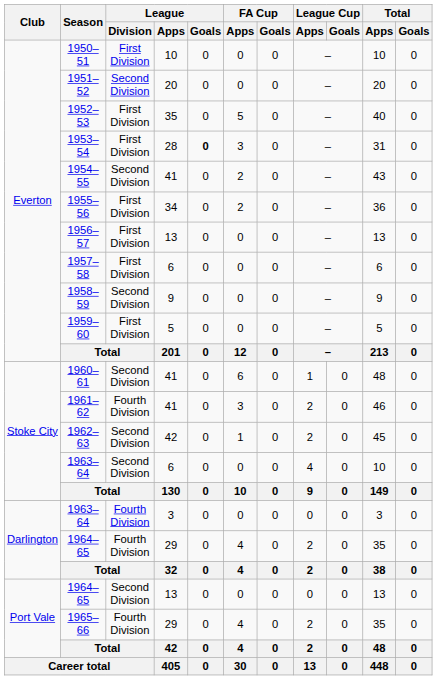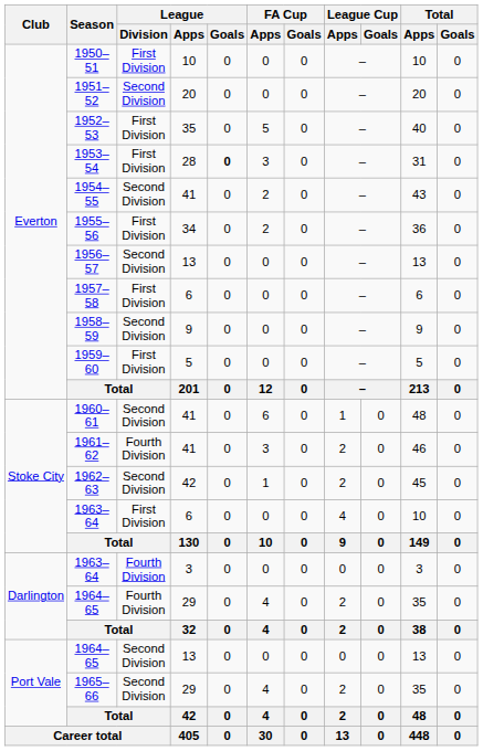 <table class="wikitable" style="text-align: center;">
 <tr>
 <th rowspan="2">Club</th>
 <th rowspan="2">Season</th>
 <th colspan="3">League</th>
 <th colspan="2">FA Cup</th>
 <th colspan="2">League Cup</th>
 <th colspan="2">Total</th>
 </tr>
 <tr>
 <th>Division</th>
 <th>Apps</th>
 <th>Goals</th>
 <th>Apps</th>
 <th>Goals</th>
 <th>Apps</th>
 <th>Goals</th>
 <th>Apps</th>
 <th>Goals</th>
 </tr>
 <tr>
 <td rowspan="11"><a href='#'>Everton</a></td>
 <td><a href='#'>1950–51</a></td>
 <td><a href='#'>First Division</a></td>
 <td>10</td>
 <td>0</td>
 <td>0</td>
 <td>0</td>
 <td colspan="2">–</td>
 <td>10</td>
 <td>0</td>
 </tr>
 <tr>
 <td><a href='#'>1951–52</a></td>
 <td><a href='#'>Second Division</a></td>
 <td>20</td>
 <td>0</td>
 <td>0</td>
 <td>0</td>
 <td colspan="2">–</td>
 <td>20</td>
 <td>0</td>
 </tr>
 <tr>
 <td><a href='#'>1952–53</a></td>
 <td>First Division</td>
 <td>35</td>
 <td>0</td>
 <td>5</td>
 <td>0</td>
 <td colspan="2">–</td>
 <td>40</td>
 <td>0</td>
 </tr>
 <tr>
 <td><a href='#'>1953–54</a></td>
 <td>First Division</td>
 <td>28</td>
 <td><strong>0</strong></td>
 <td>3</td>
 <td>0</td>
 <td colspan="2">–</td>
 <td>31</td>
 <td>0</td>
 </tr>
 <tr>
 <td><a href='#'>1954–55</a></td>
 <td>Second Division</td>
 <td>41</td>
 <td>0</td>
 <td>2</td>
 <td>0</td>
 <td colspan="2">–</td>
 <td>43</td>
 <td>0</td>
 </tr>
 <tr>
 <td><a href='#'>1955–56</a></td>
 <td>First Division</td>
 <td>34</td>
 <td>0</td>
 <td>2</td>
 <td>0</td>
 <td colspan="2">–</td>
 <td>36</td>
 <td>0</td>
 </tr>
 <tr>
 <td><a href='#'>1956–57</a></td>
-<td>First Division</td>
+<td>Second Division</td>
 <td>13</td>
 <td>0</td>
 <td>0</td>
 <td>0</td>
 <td colspan="2">–</td>
 <td>13</td>
 <td>0</td>
 </tr>
 <tr>
 <td><a href='#'>1957–58</a></td>
 <td>First Division</td>
 <td>6</td>
 <td>0</td>
 <td>0</td>
 <td>0</td>
 <td colspan="2">–</td>
 <td>6</td>
 <td>0</td>
 </tr>
 <tr>
 <td><a href='#'>1958–59</a></td>
 <td>Second Division</td>
 <td>9</td>
 <td>0</td>
 <td>0</td>
 <td>0</td>
 <td colspan="2">–</td>
 <td>9</td>
 <td>0</td>
 </tr>
 <tr>
 <td><a href='#'>1959–60</a></td>
 <td>First Division</td>
 <td>5</td>
 <td>0</td>
 <td>0</td>
 <td>0</td>
 <td colspan="2">–</td>
 <td>5</td>
 <td>0</td>
 </tr>
 <tr>
 <th colspan="2">Total</th>
 <th>201</th>
 <th>0</th>
 <th>12</th>
 <th>0</th>
 <th colspan="2">–</th>
 <th>213</th>
 <th>0</th>
 </tr>
 <tr>
 <td rowspan="5"><a href='#'>Stoke City</a></td>
 <td><a href='#'>1960–61</a></td>
 <td>Second Division</td>
 <td>41</td>
 <td>0</td>
 <td>6</td>
 <td>0</td>
 <td>1</td>
 <td>0</td>
 <td>48</td>
 <td>0</td>
 </tr>
 <tr>
 <td><a href='#'>1961–62</a></td>
 <td>Fourth Division</td>
 <td>41</td>
 <td>0</td>
 <td>3</td>
 <td>0</td>
 <td>2</td>
 <td>0</td>
 <td>46</td>
 <td>0</td>
 </tr>
 <tr>
 <td><a href='#'>1962–63</a></td>
 <td>Second Division</td>
 <td>42</td>
 <td>0</td>
 <td>1</td>
 <td>0</td>
 <td>2</td>
 <td>0</td>
 <td>45</td>
 <td>0</td>
 </tr>
 <tr>
 <td><a href='#'>1963–64</a></td>
-<td>Second Division</td>
+<td>First Division</td>
 <td>6</td>
 <td>0</td>
 <td>0</td>
 <td>0</td>
 <td>4</td>
 <td>0</td>
 <td>10</td>
 <td>0</td>
 </tr>
 <tr>
 <th colspan="2">Total</th>
 <th>130</th>
 <th>0</th>
 <th>10</th>
 <th>0</th>
 <th>9</th>
 <th>0</th>
 <th>149</th>
 <th>0</th>
 </tr>
 <tr>
 <td rowspan="3"><a href='#'>Darlington</a></td>
 <td><a href='#'>1963–64</a></td>
 <td><a href='#'>Fourth Division</a></td>
 <td>3</td>
 <td>0</td>
 <td>0</td>
 <td>0</td>
 <td>0</td>
 <td>0</td>
 <td>3</td>
 <td>0</td>
 </tr>
 <tr>
 <td><a href='#'>1964–65</a></td>
 <td>Fourth Division</td>
 <td>29</td>
 <td>0</td>
 <td>4</td>
 <td>0</td>
 <td>2</td>
 <td>0</td>
 <td>35</td>
 <td>0</td>
 </tr>
 <tr>
 <th colspan="2">Total</th>
 <th>32</th>
 <th>0</th>
 <th>4</th>
 <th>0</th>
 <th>2</th>
 <th>0</th>
 <th>38</th>
 <th>0</th>
 </tr>
 <tr>
 <td rowspan="3"><a href='#'>Port Vale</a></td>
 <td><a href='#'>1964–65</a></td>
 <td>Second Division</td>
 <td>13</td>
 <td>0</td>
 <td>0</td>
 <td>0</td>
 <td>0</td>
 <td>0</td>
 <td>13</td>
 <td>0</td>
 </tr>
 <tr>
 <td><a href='#'>1965–66</a></td>
-<td>Fourth Division</td>
+<td>Second Division</td>
 <td>29</td>
 <td>0</td>
 <td>4</td>
 <td>0</td>
 <td>2</td>
 <td>0</td>
 <td>35</td>
 <td>0</td>
 </tr>
 <tr>
 <th colspan="2">Total</th>
 <th>42</th>
 <th>0</th>
 <th>4</th>
 <th>0</th>
 <th>2</th>
 <th>0</th>
 <th>48</th>
 <th>0</th>
 </tr>
 <tr>
 <th colspan="3">Career total</th>
 <th>405</th>
 <th>0</th>
 <th>30</th>
 <th>0</th>
 <th>13</th>
 <th>0</th>
 <th>448</th>
 <th>0</th>
 </tr>
 </table>
